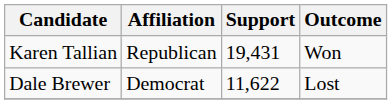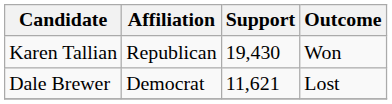 <table class="wikitable">
 <tr>
 <th>Candidate</th>
 <th>Affiliation</th>
 <th>Support</th>
 <th>Outcome</th>
 </tr>
 <tr>
 <td>Karen Tallian</td>
 <td>Republican</td>
-<td>19,431</td>
+<td>19,430</td>
 <td>Won</td>
 </tr>
 <tr>
 <td>Dale Brewer</td>
 <td>Democrat</td>
-<td>11,622</td>
+<td>11,621</td>
 <td>Lost</td>
 </tr>
 <tr>
 </tr>
 </table>
